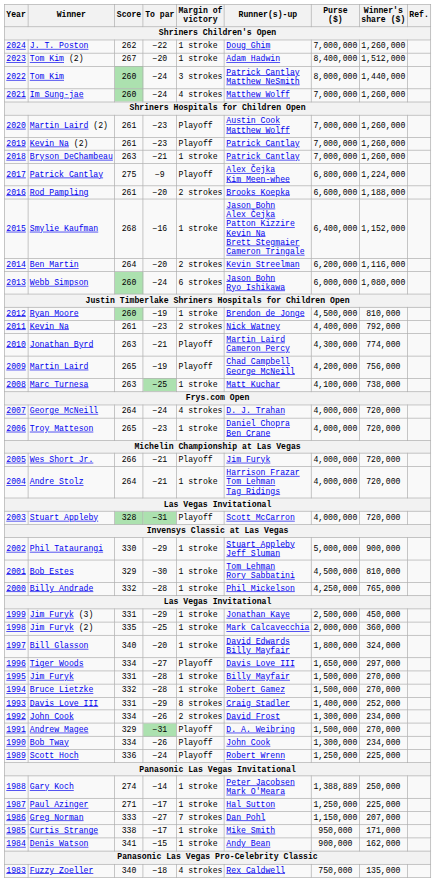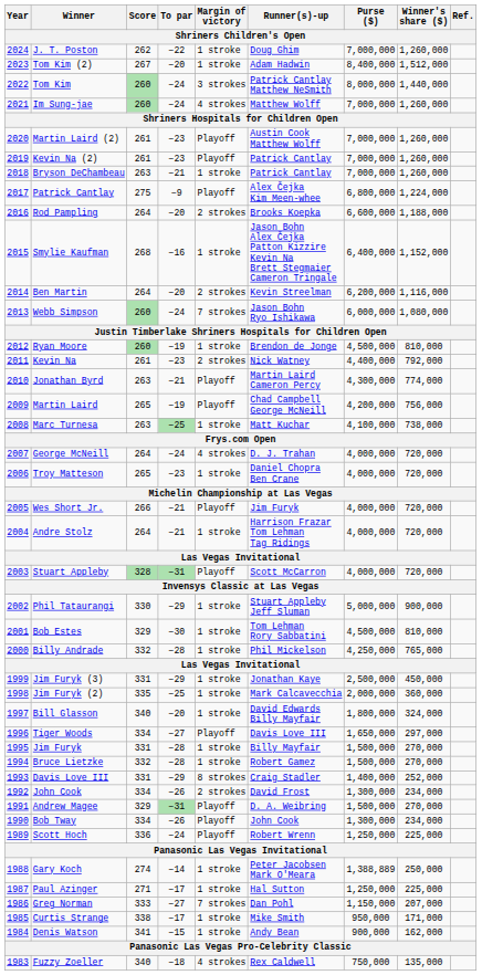 <table class="wikitable" style="font-size:95%;">
 <tr>
 <th>Year</th>
 <th>Winner</th>
 <th>Score</th>
 <th>To par</th>
 <th>Margin of<br>victory</th>
 <th>Runner(s)-up</th>
 <th>Purse<br>($)</th>
 <th>Winner's<br>share ($)</th>
 <th>Ref.</th>
 </tr>
 <tr>
 <th colspan=10>Shriners Children's Open</th>
 </tr>
 <tr>
 <td><a href='#'>2024</a></td>
 <td> <a href='#'>J. T. Poston</a></td>
 <td align=center>262</td>
 <td align=center>−22</td>
 <td>1 stroke</td>
 <td> <a href='#'>Doug Ghim</a></td>
 <td align=center>7,000,000</td>
 <td align=center>1,260,000</td>
 <td></td>
 </tr>
 <tr>
 <td><a href='#'>2023</a></td>
 <td> <a href='#'>Tom Kim</a> (2)</td>
 <td align=center>267</td>
 <td align=center>−20</td>
 <td>1 stroke</td>
 <td> <a href='#'>Adam Hadwin</a></td>
 <td align=center>8,400,000</td>
 <td align=center>1,512,000</td>
 <td></td>
 </tr>
 <tr>
 <td><a href='#'>2022</a></td>
 <td> <a href='#'>Tom Kim</a></td>
 <td style="text-align:center;background:#ACE1AF">260</td>
 <td align=center>−24</td>
 <td>3 strokes</td>
 <td> <a href='#'>Patrick Cantlay</a><br> <a href='#'>Matthew NeSmith</a></td>
 <td align=center>8,000,000</td>
 <td align=center>1,440,000</td>
 <td></td>
 </tr>
 <tr>
 <td><a href='#'>2021</a></td>
 <td> <a href='#'>Im Sung-jae</a></td>
 <td style="text-align:center;background:#ACE1AF">260</td>
 <td align=center>−24</td>
 <td>4 strokes</td>
 <td> <a href='#'>Matthew Wolff</a></td>
 <td align=center>7,000,000</td>
 <td align=center>1,260,000</td>
 <td></td>
 </tr>
 <tr>
 <th colspan=10>Shriners Hospitals for Children Open</th>
 </tr>
 <tr>
 <td><a href='#'>2020</a></td>
 <td> <a href='#'>Martin Laird</a> (2)</td>
 <td align=center>261</td>
 <td align=center>−23</td>
 <td>Playoff</td>
 <td> <a href='#'>Austin Cook</a><br> <a href='#'>Matthew Wolff</a></td>
 <td align=center>7,000,000</td>
 <td align=center>1,260,000</td>
 <td></td>
 </tr>
 <tr>
 <td><a href='#'>2019</a></td>
 <td> <a href='#'>Kevin Na</a> (2)</td>
 <td align=center>261</td>
 <td align=center>−23</td>
 <td>Playoff</td>
 <td> <a href='#'>Patrick Cantlay</a></td>
 <td align=center>7,000,000</td>
 <td align=center>1,260,000</td>
 <td></td>
 </tr>
 <tr>
 <td><a href='#'>2018</a></td>
 <td> <a href='#'>Bryson DeChambeau</a></td>
 <td align=center>263</td>
 <td align=center>−21</td>
 <td>1 stroke</td>
 <td> <a href='#'>Patrick Cantlay</a></td>
 <td align=center>7,000,000</td>
 <td align=center>1,260,000</td>
 <td></td>
 </tr>
 <tr>
 <td><a href='#'>2017</a></td>
 <td> <a href='#'>Patrick Cantlay</a></td>
 <td align=center>275</td>
 <td align=center>−9</td>
 <td>Playoff</td>
 <td> <a href='#'>Alex Čejka</a><br> <a href='#'>Kim Meen-whee</a></td>
 <td align=center>6,800,000</td>
 <td align=center>1,224,000</td>
 <td></td>
 </tr>
 <tr>
 <td><a href='#'>2016</a></td>
 <td> <a href='#'>Rod Pampling</a></td>
-<td align=center>261</td>
+<td align=center>264</td>
 <td align=center>−20</td>
 <td>2 strokes</td>
 <td> <a href='#'>Brooks Koepka</a></td>
 <td align=center>6,600,000</td>
 <td align=center>1,188,000</td>
 <td></td>
 </tr>
 <tr>
 <td><a href='#'>2015</a></td>
 <td> <a href='#'>Smylie Kaufman</a></td>
 <td align=center>268</td>
 <td align=center>−16</td>
 <td>1 stroke</td>
 <td> <a href='#'>Jason Bohn</a><br> <a href='#'>Alex Čejka</a><br> <a href='#'>Patton Kizzire</a><br> <a href='#'>Kevin Na</a><br> <a href='#'>Brett Stegmaier</a><br> <a href='#'>Cameron Tringale</a></td>
 <td align=center>6,400,000</td>
 <td align=center>1,152,000</td>
 <td></td>
 </tr>
 <tr>
 <td><a href='#'>2014</a></td>
 <td> <a href='#'>Ben Martin</a></td>
 <td align=center>264</td>
 <td align=center>−20</td>
 <td>2 strokes</td>
 <td> <a href='#'>Kevin Streelman</a></td>
 <td align=center>6,200,000</td>
 <td align=center>1,116,000</td>
 <td></td>
 </tr>
 <tr>
 <td><a href='#'>2013</a></td>
 <td> <a href='#'>Webb Simpson</a></td>
 <td style="text-align:center;background:#ACE1AF">260</td>
 <td align=center>−24</td>
-<td>6 strokes</td>
+<td>7 strokes</td>
 <td> <a href='#'>Jason Bohn</a><br> <a href='#'>Ryo Ishikawa</a></td>
 <td align=center>6,000,000</td>
 <td align=center>1,080,000</td>
 <td></td>
 </tr>
 <tr>
 <th colspan=10>Justin Timberlake Shriners Hospitals for Children Open</th>
 </tr>
 <tr>
 <td><a href='#'>2012</a></td>
 <td> <a href='#'>Ryan Moore</a></td>
 <td style="text-align:center;background:#ACE1AF">260</td>
 <td align=center>−19</td>
 <td>1 stroke</td>
 <td> <a href='#'>Brendon de Jonge</a></td>
 <td align=center>4,500,000</td>
 <td align=center>810,000</td>
 <td></td>
 </tr>
 <tr>
 <td><a href='#'>2011</a></td>
 <td> <a href='#'>Kevin Na</a></td>
 <td align=center>261</td>
 <td align=center>−23</td>
 <td>2 strokes</td>
 <td> <a href='#'>Nick Watney</a></td>
 <td align=center>4,400,000</td>
 <td align=center>792,000</td>
 <td></td>
 </tr>
 <tr>
 <td><a href='#'>2010</a></td>
 <td> <a href='#'>Jonathan Byrd</a></td>
 <td align=center>263</td>
 <td align=center>−21</td>
 <td>Playoff</td>
 <td> <a href='#'>Martin Laird</a><br> <a href='#'>Cameron Percy</a></td>
 <td align=center>4,300,000</td>
 <td align=center>774,000</td>
 <td></td>
 </tr>
 <tr>
 <td><a href='#'>2009</a></td>
 <td> <a href='#'>Martin Laird</a></td>
 <td align=center>265</td>
 <td align=center>−19</td>
 <td>Playoff</td>
 <td> <a href='#'>Chad Campbell</a><br> <a href='#'>George McNeill</a></td>
 <td align=center>4,200,000</td>
 <td align=center>756,000</td>
 <td></td>
 </tr>
 <tr>
 <td><a href='#'>2008</a></td>
 <td> <a href='#'>Marc Turnesa</a></td>
 <td align=center>263</td>
 <td style="text-align:center;background:#ACE1AF">−25</td>
 <td>1 stroke</td>
 <td> <a href='#'>Matt Kuchar</a></td>
 <td align=center>4,100,000</td>
 <td align=center>738,000</td>
 <td></td>
 </tr>
 <tr>
 <th colspan=10>Frys.com Open</th>
 </tr>
 <tr>
 <td><a href='#'>2007</a></td>
 <td> <a href='#'>George McNeill</a></td>
 <td align=center>264</td>
 <td align=center>−24</td>
 <td>4 strokes</td>
 <td> <a href='#'>D. J. Trahan</a></td>
 <td align=center>4,000,000</td>
 <td align=center>720,000</td>
 <td></td>
 </tr>
 <tr>
 <td><a href='#'>2006</a></td>
 <td> <a href='#'>Troy Matteson</a></td>
 <td align=center>265</td>
 <td align=center>−23</td>
 <td>1 stroke</td>
 <td> <a href='#'>Daniel Chopra</a><br> <a href='#'>Ben Crane</a></td>
 <td align=center>4,000,000</td>
 <td align=center>720,000</td>
 <td></td>
 </tr>
 <tr>
 <th colspan=10>Michelin Championship at Las Vegas</th>
 </tr>
 <tr>
 <td><a href='#'>2005</a></td>
 <td> <a href='#'>Wes Short Jr.</a></td>
 <td align=center>266</td>
 <td align=center>−21</td>
 <td>Playoff</td>
 <td> <a href='#'>Jim Furyk</a></td>
 <td align=center>4,000,000</td>
 <td align=center>720,000</td>
 <td></td>
 </tr>
 <tr>
 <td><a href='#'>2004</a></td>
 <td> <a href='#'>Andre Stolz</a></td>
 <td align=center>264</td>
 <td align=center>−21</td>
 <td>1 stroke</td>
 <td> <a href='#'>Harrison Frazar</a><br> <a href='#'>Tom Lehman</a><br> <a href='#'>Tag Ridings</a></td>
 <td align=center>4,000,000</td>
 <td align=center>720,000</td>
 <td></td>
 </tr>
 <tr>
 <th colspan=10>Las Vegas Invitational</th>
 </tr>
 <tr>
 <td><a href='#'>2003</a></td>
 <td> <a href='#'>Stuart Appleby</a></td>
 <td style="text-align:center;background:#ACE1AF">328</td>
 <td style="text-align:center;background:#ACE1AF">−31</td>
 <td>Playoff</td>
 <td> <a href='#'>Scott McCarron</a></td>
 <td align=center>4,000,000</td>
 <td align=center>720,000</td>
 <td></td>
 </tr>
 <tr>
 <th colspan=10>Invensys Classic at Las Vegas</th>
 </tr>
 <tr>
 <td><a href='#'>2002</a></td>
 <td> <a href='#'>Phil Tataurangi</a></td>
 <td align=center>330</td>
 <td align=center>−29</td>
 <td>1 stroke</td>
 <td> <a href='#'>Stuart Appleby</a><br> <a href='#'>Jeff Sluman</a></td>
 <td align=center>5,000,000</td>
 <td align=center>900,000</td>
 <td></td>
 </tr>
 <tr>
 <td><a href='#'>2001</a></td>
 <td> <a href='#'>Bob Estes</a></td>
 <td align=center>329</td>
 <td align=center>−30</td>
 <td>1 stroke</td>
 <td> <a href='#'>Tom Lehman</a><br> <a href='#'>Rory Sabbatini</a></td>
 <td align=center>4,500,000</td>
 <td align=center>810,000</td>
 <td></td>
 </tr>
 <tr>
 <td><a href='#'>2000</a></td>
 <td> <a href='#'>Billy Andrade</a></td>
 <td align=center>332</td>
 <td align=center>−28</td>
 <td>1 stroke</td>
 <td> <a href='#'>Phil Mickelson</a></td>
 <td align=center>4,250,000</td>
 <td align=center>765,000</td>
 <td></td>
 </tr>
 <tr>
 <th colspan=10>Las Vegas Invitational</th>
 </tr>
 <tr>
 <td><a href='#'>1999</a></td>
 <td> <a href='#'>Jim Furyk</a> (3)</td>
 <td align=center>331</td>
 <td align=center>−29</td>
 <td>1 stroke</td>
 <td> <a href='#'>Jonathan Kaye</a></td>
 <td align=center>2,500,000</td>
 <td align=center>450,000</td>
 <td></td>
 </tr>
 <tr>
 <td><a href='#'>1998</a></td>
 <td> <a href='#'>Jim Furyk</a> (2)</td>
 <td align=center>335</td>
 <td align=center>−25</td>
 <td>1 stroke</td>
 <td> <a href='#'>Mark Calcavecchia</a></td>
 <td align=center>2,000,000</td>
 <td align=center>360,000</td>
 <td></td>
 </tr>
 <tr>
 <td><a href='#'>1997</a></td>
 <td> <a href='#'>Bill Glasson</a></td>
 <td align=center>340</td>
 <td align=center>−20</td>
 <td>1 stroke</td>
 <td> <a href='#'>David Edwards</a><br> <a href='#'>Billy Mayfair</a></td>
 <td align=center>1,800,000</td>
 <td align=center>324,000</td>
 <td></td>
 </tr>
 <tr>
 <td><a href='#'>1996</a></td>
 <td> <a href='#'>Tiger Woods</a></td>
 <td align=center>334</td>
 <td align=center>−27</td>
 <td>Playoff</td>
 <td> <a href='#'>Davis Love III</a></td>
 <td align=center>1,650,000</td>
 <td align=center>297,000</td>
 <td></td>
 </tr>
 <tr>
 <td><a href='#'>1995</a></td>
 <td> <a href='#'>Jim Furyk</a></td>
 <td align=center>331</td>
 <td align=center>−28</td>
 <td>1 stroke</td>
 <td> <a href='#'>Billy Mayfair</a></td>
 <td align=center>1,500,000</td>
 <td align=center>270,000</td>
 <td></td>
 </tr>
 <tr>
 <td><a href='#'>1994</a></td>
 <td> <a href='#'>Bruce Lietzke</a></td>
 <td align=center>332</td>
 <td align=center>−28</td>
 <td>1 stroke</td>
 <td> <a href='#'>Robert Gamez</a></td>
 <td align=center>1,500,000</td>
 <td align=center>270,000</td>
 <td></td>
 </tr>
 <tr>
 <td><a href='#'>1993</a></td>
 <td> <a href='#'>Davis Love III</a></td>
 <td align=center>331</td>
 <td align=center>−29</td>
 <td>8 strokes</td>
 <td> <a href='#'>Craig Stadler</a></td>
 <td align=center>1,400,000</td>
 <td align=center>252,000</td>
 <td></td>
 </tr>
 <tr>
 <td><a href='#'>1992</a></td>
 <td> <a href='#'>John Cook</a></td>
 <td align=center>334</td>
 <td align=center>−26</td>
 <td>2 strokes</td>
 <td> <a href='#'>David Frost</a></td>
 <td align=center>1,300,000</td>
 <td align=center>234,000</td>
 <td></td>
 </tr>
 <tr>
 <td><a href='#'>1991</a></td>
 <td> <a href='#'>Andrew Magee</a></td>
 <td align=center>329</td>
 <td style="text-align:center;background:#ACE1AF">−31</td>
 <td>Playoff</td>
 <td> <a href='#'>D. A. Weibring</a></td>
 <td align=center>1,500,000</td>
 <td align=center>270,000</td>
 <td></td>
 </tr>
 <tr>
 <td><a href='#'>1990</a></td>
 <td> <a href='#'>Bob Tway</a></td>
 <td align=center>334</td>
 <td align=center>−26</td>
 <td>Playoff</td>
 <td> <a href='#'>John Cook</a></td>
 <td align=center>1,300,000</td>
 <td align=center>234,000</td>
 <td></td>
 </tr>
 <tr>
 <td><a href='#'>1989</a></td>
 <td> <a href='#'>Scott Hoch</a></td>
 <td align=center>336</td>
 <td align=center>−24</td>
 <td>Playoff</td>
 <td> <a href='#'>Robert Wrenn</a></td>
 <td align=center>1,250,000</td>
 <td align=center>225,000</td>
 <td></td>
 </tr>
 <tr>
 <th colspan=10>Panasonic Las Vegas Invitational</th>
 </tr>
 <tr>
 <td><a href='#'>1988</a></td>
 <td> <a href='#'>Gary Koch</a></td>
 <td align=center>274</td>
 <td align=center>−14</td>
 <td>1 stroke</td>
 <td> <a href='#'>Peter Jacobsen</a><br> <a href='#'>Mark O'Meara</a></td>
 <td align=center>1,388,889</td>
 <td align=center>250,000</td>
 <td></td>
 </tr>
 <tr>
 <td><a href='#'>1987</a></td>
 <td> <a href='#'>Paul Azinger</a></td>
 <td align=center>271</td>
 <td align=center>−17</td>
 <td>1 stroke</td>
 <td> <a href='#'>Hal Sutton</a></td>
 <td align=center>1,250,000</td>
 <td align=center>225,000</td>
 <td></td>
 </tr>
 <tr>
 <td><a href='#'>1986</a></td>
 <td> <a href='#'>Greg Norman</a></td>
 <td align=center>333</td>
 <td align=center>−27</td>
 <td>7 strokes</td>
 <td> <a href='#'>Dan Pohl</a></td>
 <td align=center>1,150,000</td>
 <td align=center>207,000</td>
 <td></td>
 </tr>
 <tr>
 <td><a href='#'>1985</a></td>
 <td> <a href='#'>Curtis Strange</a></td>
 <td align=center>338</td>
 <td align=center>−17</td>
 <td>1 stroke</td>
 <td> <a href='#'>Mike Smith</a></td>
 <td align=center>950,000</td>
 <td align=center>171,000</td>
 <td></td>
 </tr>
 <tr>
 <td><a href='#'>1984</a></td>
 <td> <a href='#'>Denis Watson</a></td>
 <td align=center>341</td>
 <td align=center>−15</td>
 <td>1 stroke</td>
 <td> <a href='#'>Andy Bean</a></td>
 <td align=center>900,000</td>
 <td align=center>162,000</td>
 <td></td>
 </tr>
 <tr>
 <th colspan=10>Panasonic Las Vegas Pro-Celebrity Classic</th>
 </tr>
 <tr>
 <td><a href='#'>1983</a></td>
 <td> <a href='#'>Fuzzy Zoeller</a></td>
 <td align=center>340</td>
 <td align=center>−18</td>
 <td>4 strokes</td>
 <td> <a href='#'>Rex Caldwell</a></td>
 <td align=center>750,000</td>
 <td align=center>135,000</td>
 <td></td>
 </tr>
 </table>
